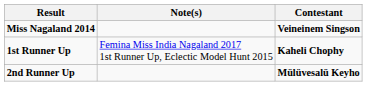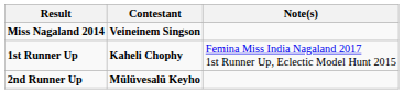 <table class="wikitable">
 <tr>
 <th>Result</th>
+<th>Contestant</th>
 <th>Note(s)</th>
-<th>Contestant</th>
 </tr>
 <tr>
 <td><strong>Miss Nagaland 2014</strong></td>
+<td><strong>Veineinem Singson</strong></td>
 <td></td>
-<td><strong>Veineinem Singson</strong></td>
 </tr>
 <tr>
 <td><strong>1st Runner Up</strong></td>
+<td><strong>Kaheli Chophy</strong></td>
 <td><a href='#'>Femina Miss India Nagaland 2017</a><br>1st Runner Up, Eclectic Model Hunt 2015</td>
-<td><strong>Kaheli Chophy</strong></td>
 </tr>
 <tr>
 <td><strong>2nd Runner Up</strong></td>
+<td><strong>Mülüvesalü Keyho</strong></td>
 <td></td>
-<td><strong>Mülüvesalü Keyho</strong></td>
 </tr>
 </table>
